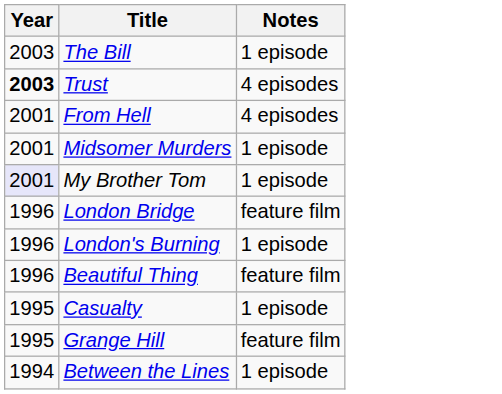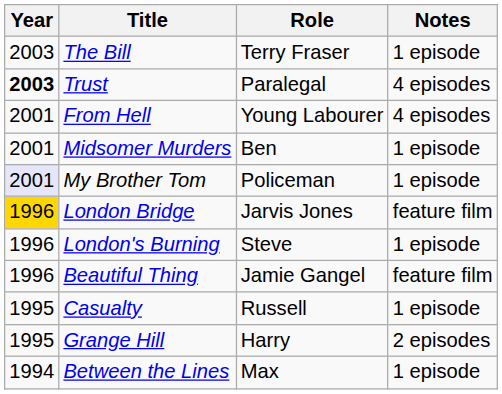 <table class="wikitable">
 <tr>
 <th>Year</th>
 <th>Title</th>
+<th>Role</th>
 <th>Notes</th>
 </tr>
 <tr>
 <td>2003</td>
 <td><em><a href='#'>The Bill</a></em></td>
+<td>Terry Fraser</td>
 <td>1 episode</td>
 </tr>
 <tr>
 <td><strong>2003</strong></td>
 <td><em><a href='#'>Trust</a></em></td>
+<td>Paralegal</td>
 <td>4 episodes</td>
 </tr>
 <tr>
 <td>2001</td>
 <td><em><a href='#'>From Hell</a></em></td>
+<td>Young Labourer</td>
 <td>4 episodes</td>
 </tr>
 <tr>
 <td>2001</td>
 <td><em><a href='#'>Midsomer Murders</a></em></td>
+<td>Ben</td>
 <td>1 episode</td>
 </tr>
 <tr>
 <td style="background: lavender;">2001</td>
 <td><em>My Brother Tom</em></td>
+<td>Policeman</td>
 <td>1 episode</td>
 </tr>
 <tr>
-<td>1996</td>
+<td style="background: gold;">1996</td>
 <td><em><a href='#'>London Bridge</a></em></td>
+<td>Jarvis Jones</td>
 <td>feature film</td>
 </tr>
 <tr>
 <td>1996</td>
 <td><em><a href='#'>London's Burning</a></em></td>
+<td>Steve</td>
 <td>1 episode</td>
 </tr>
 <tr>
 <td>1996</td>
 <td><em><a href='#'>Beautiful Thing</a></em></td>
+<td>Jamie Gangel</td>
 <td>feature film</td>
 </tr>
 <tr>
 <td>1995</td>
 <td><em><a href='#'>Casualty</a></em></td>
+<td>Russell</td>
 <td>1 episode</td>
 </tr>
 <tr>
 <td>1995</td>
 <td><em><a href='#'>Grange Hill</a></em></td>
-<td>feature film</td>
+<td>Harry</td>
+<td>2 episodes</td>
 </tr>
 <tr>
 <td>1994</td>
 <td><em><a href='#'>Between the Lines</a></em></td>
+<td>Max</td>
 <td>1 episode</td>
 </tr>
 </table>
